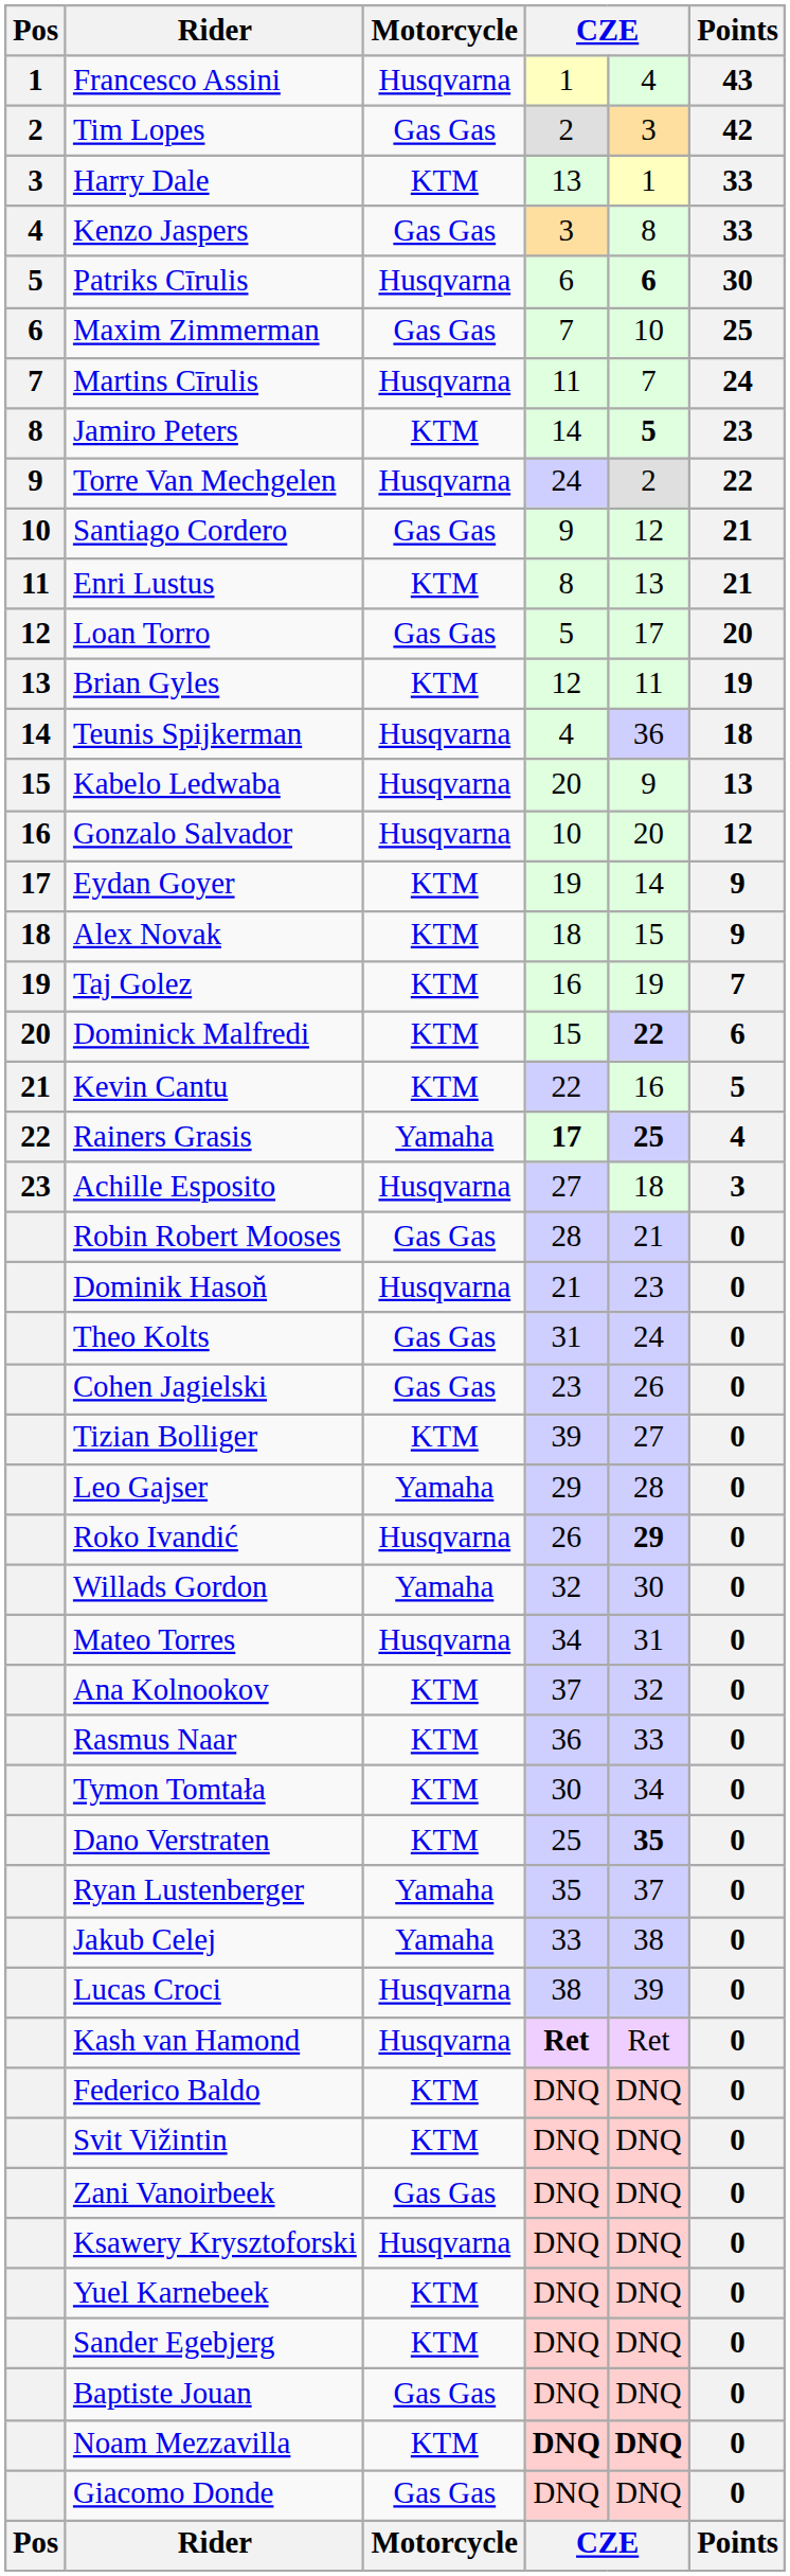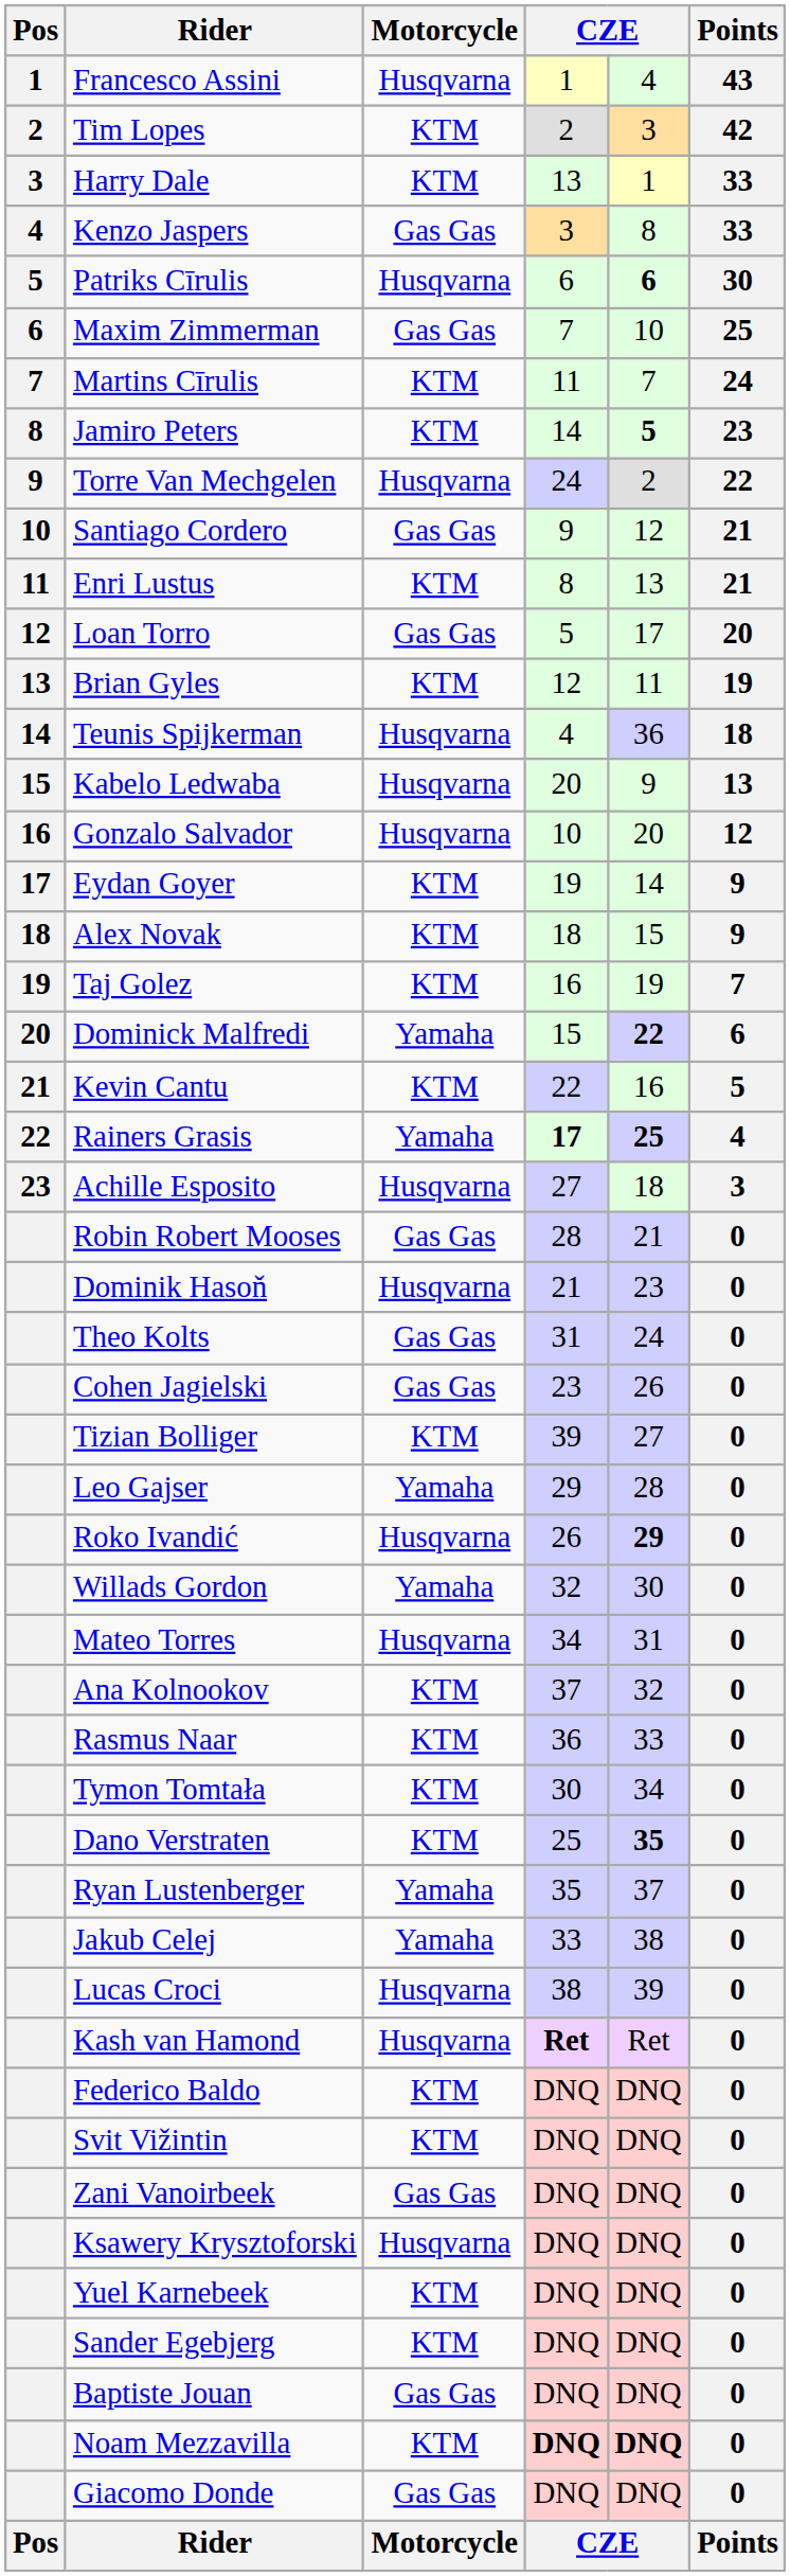 <table class="wikitable" style="font-size: 80%; text-align:center">
 <tr valign="top">
 <th valign="middle">Pos</th>
 <th valign="middle">Rider</th>
 <th valign="middle">Motorcycle</th>
 <th colspan=2><a href='#'>CZE</a><br></th>
 <th valign="middle">Points</th>
 </tr>
 <tr>
 <th>1</th>
 <td align=left> <a href='#'>Francesco Assini</a></td>
 <td><a href='#'>Husqvarna</a></td>
 <td style="background:#ffffbf;">1</td>
 <td style="background:#dfffdf;">4</td>
 <th>43</th>
 </tr>
 <tr>
 <th>2</th>
 <td align=left> <a href='#'>Tim Lopes</a></td>
-<td><a href='#'>Gas Gas</a></td>
+<td><a href='#'>KTM</a></td>
 <td style="background:#dfdfdf;">2</td>
 <td style="background:#ffdf9f;">3</td>
 <th>42</th>
 </tr>
 <tr>
 <th>3</th>
 <td align=left> <a href='#'>Harry Dale</a></td>
 <td><a href='#'>KTM</a></td>
 <td style="background:#dfffdf;">13</td>
 <td style="background:#ffffbf;">1</td>
 <th>33</th>
 </tr>
 <tr>
 <th>4</th>
 <td align=left> <a href='#'>Kenzo Jaspers</a></td>
 <td><a href='#'>Gas Gas</a></td>
 <td style="background:#ffdf9f;">3</td>
 <td style="background:#dfffdf;">8</td>
 <th>33</th>
 </tr>
 <tr>
 <th>5</th>
 <td align=left> <a href='#'>Patriks Cīrulis</a></td>
 <td><a href='#'>Husqvarna</a></td>
 <td style="background:#dfffdf;">6</td>
 <td style="background:#dfffdf;"><strong>6</strong></td>
 <th>30</th>
 </tr>
 <tr>
 <th>6</th>
 <td align=left> <a href='#'>Maxim Zimmerman</a></td>
 <td><a href='#'>Gas Gas</a></td>
 <td style="background:#dfffdf;">7</td>
 <td style="background:#dfffdf;">10</td>
 <th>25</th>
 </tr>
 <tr>
 <th>7</th>
 <td align=left> <a href='#'>Martins Cīrulis</a></td>
-<td><a href='#'>Husqvarna</a></td>
+<td><a href='#'>KTM</a></td>
 <td style="background:#dfffdf;">11</td>
 <td style="background:#dfffdf;">7</td>
 <th>24</th>
 </tr>
 <tr>
 <th>8</th>
 <td align=left> <a href='#'>Jamiro Peters</a></td>
 <td><a href='#'>KTM</a></td>
 <td style="background:#dfffdf;">14</td>
 <td style="background:#dfffdf;"><strong>5</strong></td>
 <th>23</th>
 </tr>
 <tr>
 <th>9</th>
 <td align=left> <a href='#'>Torre Van Mechgelen</a></td>
 <td><a href='#'>Husqvarna</a></td>
 <td style="background:#cfcfff;">24</td>
 <td style="background:#dfdfdf;">2</td>
 <th>22</th>
 </tr>
 <tr>
 <th>10</th>
 <td align=left> <a href='#'>Santiago Cordero</a></td>
 <td><a href='#'>Gas Gas</a></td>
 <td style="background:#dfffdf;">9</td>
 <td style="background:#dfffdf;">12</td>
 <th>21</th>
 </tr>
 <tr>
 <th>11</th>
 <td align=left> <a href='#'>Enri Lustus</a></td>
 <td><a href='#'>KTM</a></td>
 <td style="background:#dfffdf;">8</td>
 <td style="background:#dfffdf;">13</td>
 <th>21</th>
 </tr>
 <tr>
 <th>12</th>
 <td align=left> <a href='#'>Loan Torro</a></td>
 <td><a href='#'>Gas Gas</a></td>
 <td style="background:#dfffdf;">5</td>
 <td style="background:#dfffdf;">17</td>
 <th>20</th>
 </tr>
 <tr>
 <th>13</th>
 <td align=left> <a href='#'>Brian Gyles</a></td>
 <td><a href='#'>KTM</a></td>
 <td style="background:#dfffdf;">12</td>
 <td style="background:#dfffdf;">11</td>
 <th>19</th>
 </tr>
 <tr>
 <th>14</th>
 <td align=left> <a href='#'>Teunis Spijkerman</a></td>
 <td><a href='#'>Husqvarna</a></td>
 <td style="background:#dfffdf;">4</td>
 <td style="background:#cfcfff;">36</td>
 <th>18</th>
 </tr>
 <tr>
 <th>15</th>
 <td align=left> <a href='#'>Kabelo Ledwaba</a></td>
 <td><a href='#'>Husqvarna</a></td>
 <td style="background:#dfffdf;">20</td>
 <td style="background:#dfffdf;">9</td>
 <th>13</th>
 </tr>
 <tr>
 <th>16</th>
 <td align=left> <a href='#'>Gonzalo Salvador</a></td>
 <td><a href='#'>Husqvarna</a></td>
 <td style="background:#dfffdf;">10</td>
 <td style="background:#dfffdf;">20</td>
 <th>12</th>
 </tr>
 <tr>
 <th>17</th>
 <td align=left> <a href='#'>Eydan Goyer</a></td>
 <td><a href='#'>KTM</a></td>
 <td style="background:#dfffdf;">19</td>
 <td style="background:#dfffdf;">14</td>
 <th>9</th>
 </tr>
 <tr>
 <th>18</th>
 <td align=left> <a href='#'>Alex Novak</a></td>
 <td><a href='#'>KTM</a></td>
 <td style="background:#dfffdf;">18</td>
 <td style="background:#dfffdf;">15</td>
 <th>9</th>
 </tr>
 <tr>
 <th>19</th>
 <td align=left> <a href='#'>Taj Golez</a></td>
 <td><a href='#'>KTM</a></td>
 <td style="background:#dfffdf;">16</td>
 <td style="background:#dfffdf;">19</td>
 <th>7</th>
 </tr>
 <tr>
 <th>20</th>
 <td align=left> <a href='#'>Dominick Malfredi</a></td>
-<td><a href='#'>KTM</a></td>
+<td><a href='#'>Yamaha</a></td>
 <td style="background:#dfffdf;">15</td>
 <td style="background:#cfcfff;"><strong>22</strong></td>
 <th>6</th>
 </tr>
 <tr>
 <th>21</th>
 <td align=left> <a href='#'>Kevin Cantu</a></td>
 <td><a href='#'>KTM</a></td>
 <td style="background:#cfcfff;">22</td>
 <td style="background:#dfffdf;">16</td>
 <th>5</th>
 </tr>
 <tr>
 <th>22</th>
 <td align=left> <a href='#'>Rainers Grasis</a></td>
 <td><a href='#'>Yamaha</a></td>
 <td style="background:#dfffdf;"><strong>17</strong></td>
 <td style="background:#cfcfff;"><strong>25</strong></td>
 <th>4</th>
 </tr>
 <tr>
 <th>23</th>
 <td align=left> <a href='#'>Achille Esposito</a></td>
 <td><a href='#'>Husqvarna</a></td>
 <td style="background:#cfcfff;">27</td>
 <td style="background:#dfffdf;">18</td>
 <th>3</th>
 </tr>
 <tr>
 <th></th>
 <td align=left> <a href='#'>Robin Robert Mooses</a></td>
 <td><a href='#'>Gas Gas</a></td>
 <td style="background:#cfcfff;">28</td>
 <td style="background:#cfcfff;">21</td>
 <th>0</th>
 </tr>
 <tr>
 <th></th>
 <td align=left> <a href='#'>Dominik Hasoň</a></td>
 <td><a href='#'>Husqvarna</a></td>
 <td style="background:#cfcfff;">21</td>
 <td style="background:#cfcfff;">23</td>
 <th>0</th>
 </tr>
 <tr>
 <th></th>
 <td align=left> <a href='#'>Theo Kolts</a></td>
 <td><a href='#'>Gas Gas</a></td>
 <td style="background:#cfcfff;">31</td>
 <td style="background:#cfcfff;">24</td>
 <th>0</th>
 </tr>
 <tr>
 <th></th>
 <td align=left> <a href='#'>Cohen Jagielski</a></td>
 <td><a href='#'>Gas Gas</a></td>
 <td style="background:#cfcfff;">23</td>
 <td style="background:#cfcfff;">26</td>
 <th>0</th>
 </tr>
 <tr>
 <th></th>
 <td align=left> <a href='#'>Tizian Bolliger</a></td>
 <td><a href='#'>KTM</a></td>
 <td style="background:#cfcfff;">39</td>
 <td style="background:#cfcfff;">27</td>
 <th>0</th>
 </tr>
 <tr>
 <th></th>
 <td align=left> <a href='#'>Leo Gajser</a></td>
 <td><a href='#'>Yamaha</a></td>
 <td style="background:#cfcfff;">29</td>
 <td style="background:#cfcfff;">28</td>
 <th>0</th>
 </tr>
 <tr>
 <th></th>
 <td align=left> <a href='#'>Roko Ivandić</a></td>
 <td><a href='#'>Husqvarna</a></td>
 <td style="background:#cfcfff;">26</td>
 <td style="background:#cfcfff;"><strong>29</strong></td>
 <th>0</th>
 </tr>
 <tr>
 <th></th>
 <td align=left> <a href='#'>Willads Gordon</a></td>
 <td><a href='#'>Yamaha</a></td>
 <td style="background:#cfcfff;">32</td>
 <td style="background:#cfcfff;">30</td>
 <th>0</th>
 </tr>
 <tr>
 <th></th>
 <td align=left> <a href='#'>Mateo Torres</a></td>
 <td><a href='#'>Husqvarna</a></td>
 <td style="background:#cfcfff;">34</td>
 <td style="background:#cfcfff;">31</td>
 <th>0</th>
 </tr>
 <tr>
 <th></th>
 <td align=left> <a href='#'>Ana Kolnookov</a></td>
 <td><a href='#'>KTM</a></td>
 <td style="background:#cfcfff;">37</td>
 <td style="background:#cfcfff;">32</td>
 <th>0</th>
 </tr>
 <tr>
 <th></th>
 <td align=left> <a href='#'>Rasmus Naar</a></td>
 <td><a href='#'>KTM</a></td>
 <td style="background:#cfcfff;">36</td>
 <td style="background:#cfcfff;">33</td>
 <th>0</th>
 </tr>
 <tr>
 <th></th>
 <td align=left> <a href='#'>Tymon Tomtała</a></td>
 <td><a href='#'>KTM</a></td>
 <td style="background:#cfcfff;">30</td>
 <td style="background:#cfcfff;">34</td>
 <th>0</th>
 </tr>
 <tr>
 <th></th>
 <td align=left> <a href='#'>Dano Verstraten</a></td>
 <td><a href='#'>KTM</a></td>
 <td style="background:#cfcfff;">25</td>
 <td style="background:#cfcfff;"><strong>35</strong></td>
 <th>0</th>
 </tr>
 <tr>
 <th></th>
 <td align=left> <a href='#'>Ryan Lustenberger</a></td>
 <td><a href='#'>Yamaha</a></td>
 <td style="background:#cfcfff;">35</td>
 <td style="background:#cfcfff;">37</td>
 <th>0</th>
 </tr>
 <tr>
 <th></th>
 <td align=left> <a href='#'>Jakub Celej</a></td>
 <td><a href='#'>Yamaha</a></td>
 <td style="background:#cfcfff;">33</td>
 <td style="background:#cfcfff;">38</td>
 <th>0</th>
 </tr>
 <tr>
 <th></th>
 <td align=left> <a href='#'>Lucas Croci</a></td>
 <td><a href='#'>Husqvarna</a></td>
 <td style="background:#cfcfff;">38</td>
 <td style="background:#cfcfff;">39</td>
 <th>0</th>
 </tr>
 <tr>
 <th></th>
 <td align=left> <a href='#'>Kash van Hamond</a></td>
 <td><a href='#'>Husqvarna</a></td>
 <td style="background:#efcfff;"><strong>Ret</strong></td>
 <td style="background:#efcfff;">Ret</td>
 <th>0</th>
 </tr>
 <tr>
 <th></th>
 <td align=left> <a href='#'>Federico Baldo</a></td>
 <td><a href='#'>KTM</a></td>
 <td style="background:#ffcfcf;">DNQ</td>
 <td style="background:#ffcfcf;">DNQ</td>
 <th>0</th>
 </tr>
 <tr>
 <th></th>
 <td align=left> <a href='#'>Svit Vižintin</a></td>
 <td><a href='#'>KTM</a></td>
 <td style="background:#ffcfcf;">DNQ</td>
 <td style="background:#ffcfcf;">DNQ</td>
 <th>0</th>
 </tr>
 <tr>
 <th></th>
 <td align=left> <a href='#'>Zani Vanoirbeek</a></td>
 <td><a href='#'>Gas Gas</a></td>
 <td style="background:#ffcfcf;">DNQ</td>
 <td style="background:#ffcfcf;">DNQ</td>
 <th>0</th>
 </tr>
 <tr>
 <th></th>
 <td align=left> <a href='#'>Ksawery Krysztoforski</a></td>
 <td><a href='#'>Husqvarna</a></td>
 <td style="background:#ffcfcf;">DNQ</td>
 <td style="background:#ffcfcf;">DNQ</td>
 <th>0</th>
 </tr>
 <tr>
 <th></th>
 <td align=left> <a href='#'>Yuel Karnebeek</a></td>
 <td><a href='#'>KTM</a></td>
 <td style="background:#ffcfcf;">DNQ</td>
 <td style="background:#ffcfcf;">DNQ</td>
 <th>0</th>
 </tr>
 <tr>
 <th></th>
 <td align=left> <a href='#'>Sander Egebjerg</a></td>
 <td><a href='#'>KTM</a></td>
 <td style="background:#ffcfcf;">DNQ</td>
 <td style="background:#ffcfcf;">DNQ</td>
 <th>0</th>
 </tr>
 <tr>
 <th></th>
 <td align=left> <a href='#'>Baptiste Jouan</a></td>
 <td><a href='#'>Gas Gas</a></td>
 <td style="background:#ffcfcf;">DNQ</td>
 <td style="background:#ffcfcf;">DNQ</td>
 <th>0</th>
 </tr>
 <tr>
 <th></th>
 <td align=left> <a href='#'>Noam Mezzavilla</a></td>
 <td><a href='#'>KTM</a></td>
 <td style="background:#ffcfcf;"><strong>DNQ</strong></td>
 <td style="background:#ffcfcf;"><strong>DNQ</strong></td>
 <th>0</th>
 </tr>
 <tr>
 <th></th>
 <td align=left> <a href='#'>Giacomo Donde</a></td>
 <td><a href='#'>Gas Gas</a></td>
 <td style="background:#ffcfcf;">DNQ</td>
 <td style="background:#ffcfcf;">DNQ</td>
 <th>0</th>
 </tr>
 <tr valign="top">
 <th valign="middle">Pos</th>
 <th valign="middle">Rider</th>
 <th valign="middle">Motorcycle</th>
 <th colspan=2><a href='#'>CZE</a><br></th>
 <th valign="middle">Points</th>
 </tr>
 </table>
